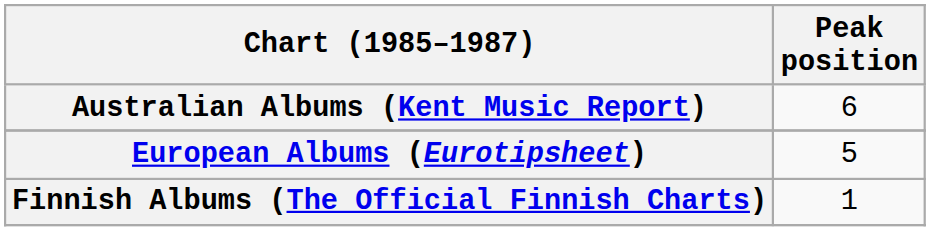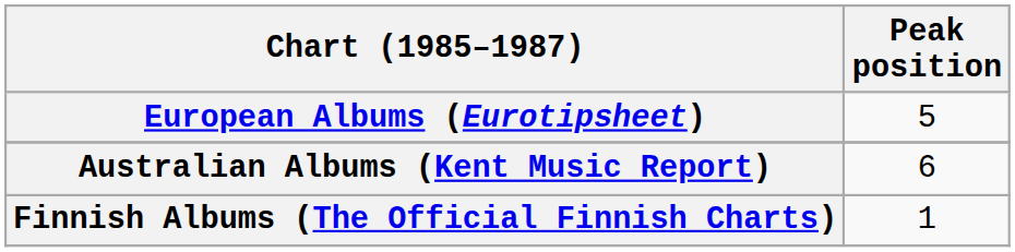 <table class="wikitable sortable plainrowheaders" style="text-align:center">
 <tr>
 <th scope="col">Chart (1985–1987)</th>
 <th scope="col">Peak<br>position</th>
 </tr>
 <tr>
-<th scope="row">Australian Albums (<a href='#'>Kent Music Report</a>)</th>
-<td>6</td>
+<th scope="row"><a href='#'>European Albums</a> (<em><a href='#'>Eurotipsheet</a></em>)</th>
+<td>5</td>
 </tr>
 <tr>
 </tr>
 <tr>
 </tr>
 <tr>
 </tr>
 <tr>
-<th scope="row"><a href='#'>European Albums</a> (<em><a href='#'>Eurotipsheet</a></em>)</th>
-<td>5</td>
+<th scope="row">Australian Albums (<a href='#'>Kent Music Report</a>)</th>
+<td>6</td>
 </tr>
 <tr>
 <th scope="row">Finnish Albums (<a href='#'>The Official Finnish Charts</a>)</th>
 <td align="center">1</td>
 </tr>
 <tr>
 </tr>
 <tr>
 </tr>
 <tr>
 </tr>
 <tr>
 </tr>
 <tr>
 </tr>
 <tr>
 </tr>
 <tr>
 </tr>
 </table>
